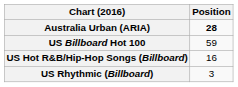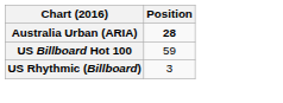 <table class="wikitable plainrowheaders sortable">
 <tr>
 <th>Chart (2016)</th>
 <th>Position</th>
 </tr>
 <tr>
 <th scope="row">Australia Urban (ARIA)</th>
 <td style="text-align:center;"><strong>28</strong></td>
 </tr>
 <tr>
 <th scope="row">US <em>Billboard</em> Hot 100</th>
 <td style="text-align:center;">59</td>
 </tr>
 <tr>
-<th scope="row">US Hot R&B/Hip-Hop Songs (<em>Billboard</em>)</th>
-<td style="text-align:center;">16</td>
-</tr>
-<tr>
 <th scope="row">US Rhythmic (<em>Billboard</em>)</th>
 <td style="text-align:center;">3</td>
 </tr>
 </table>
